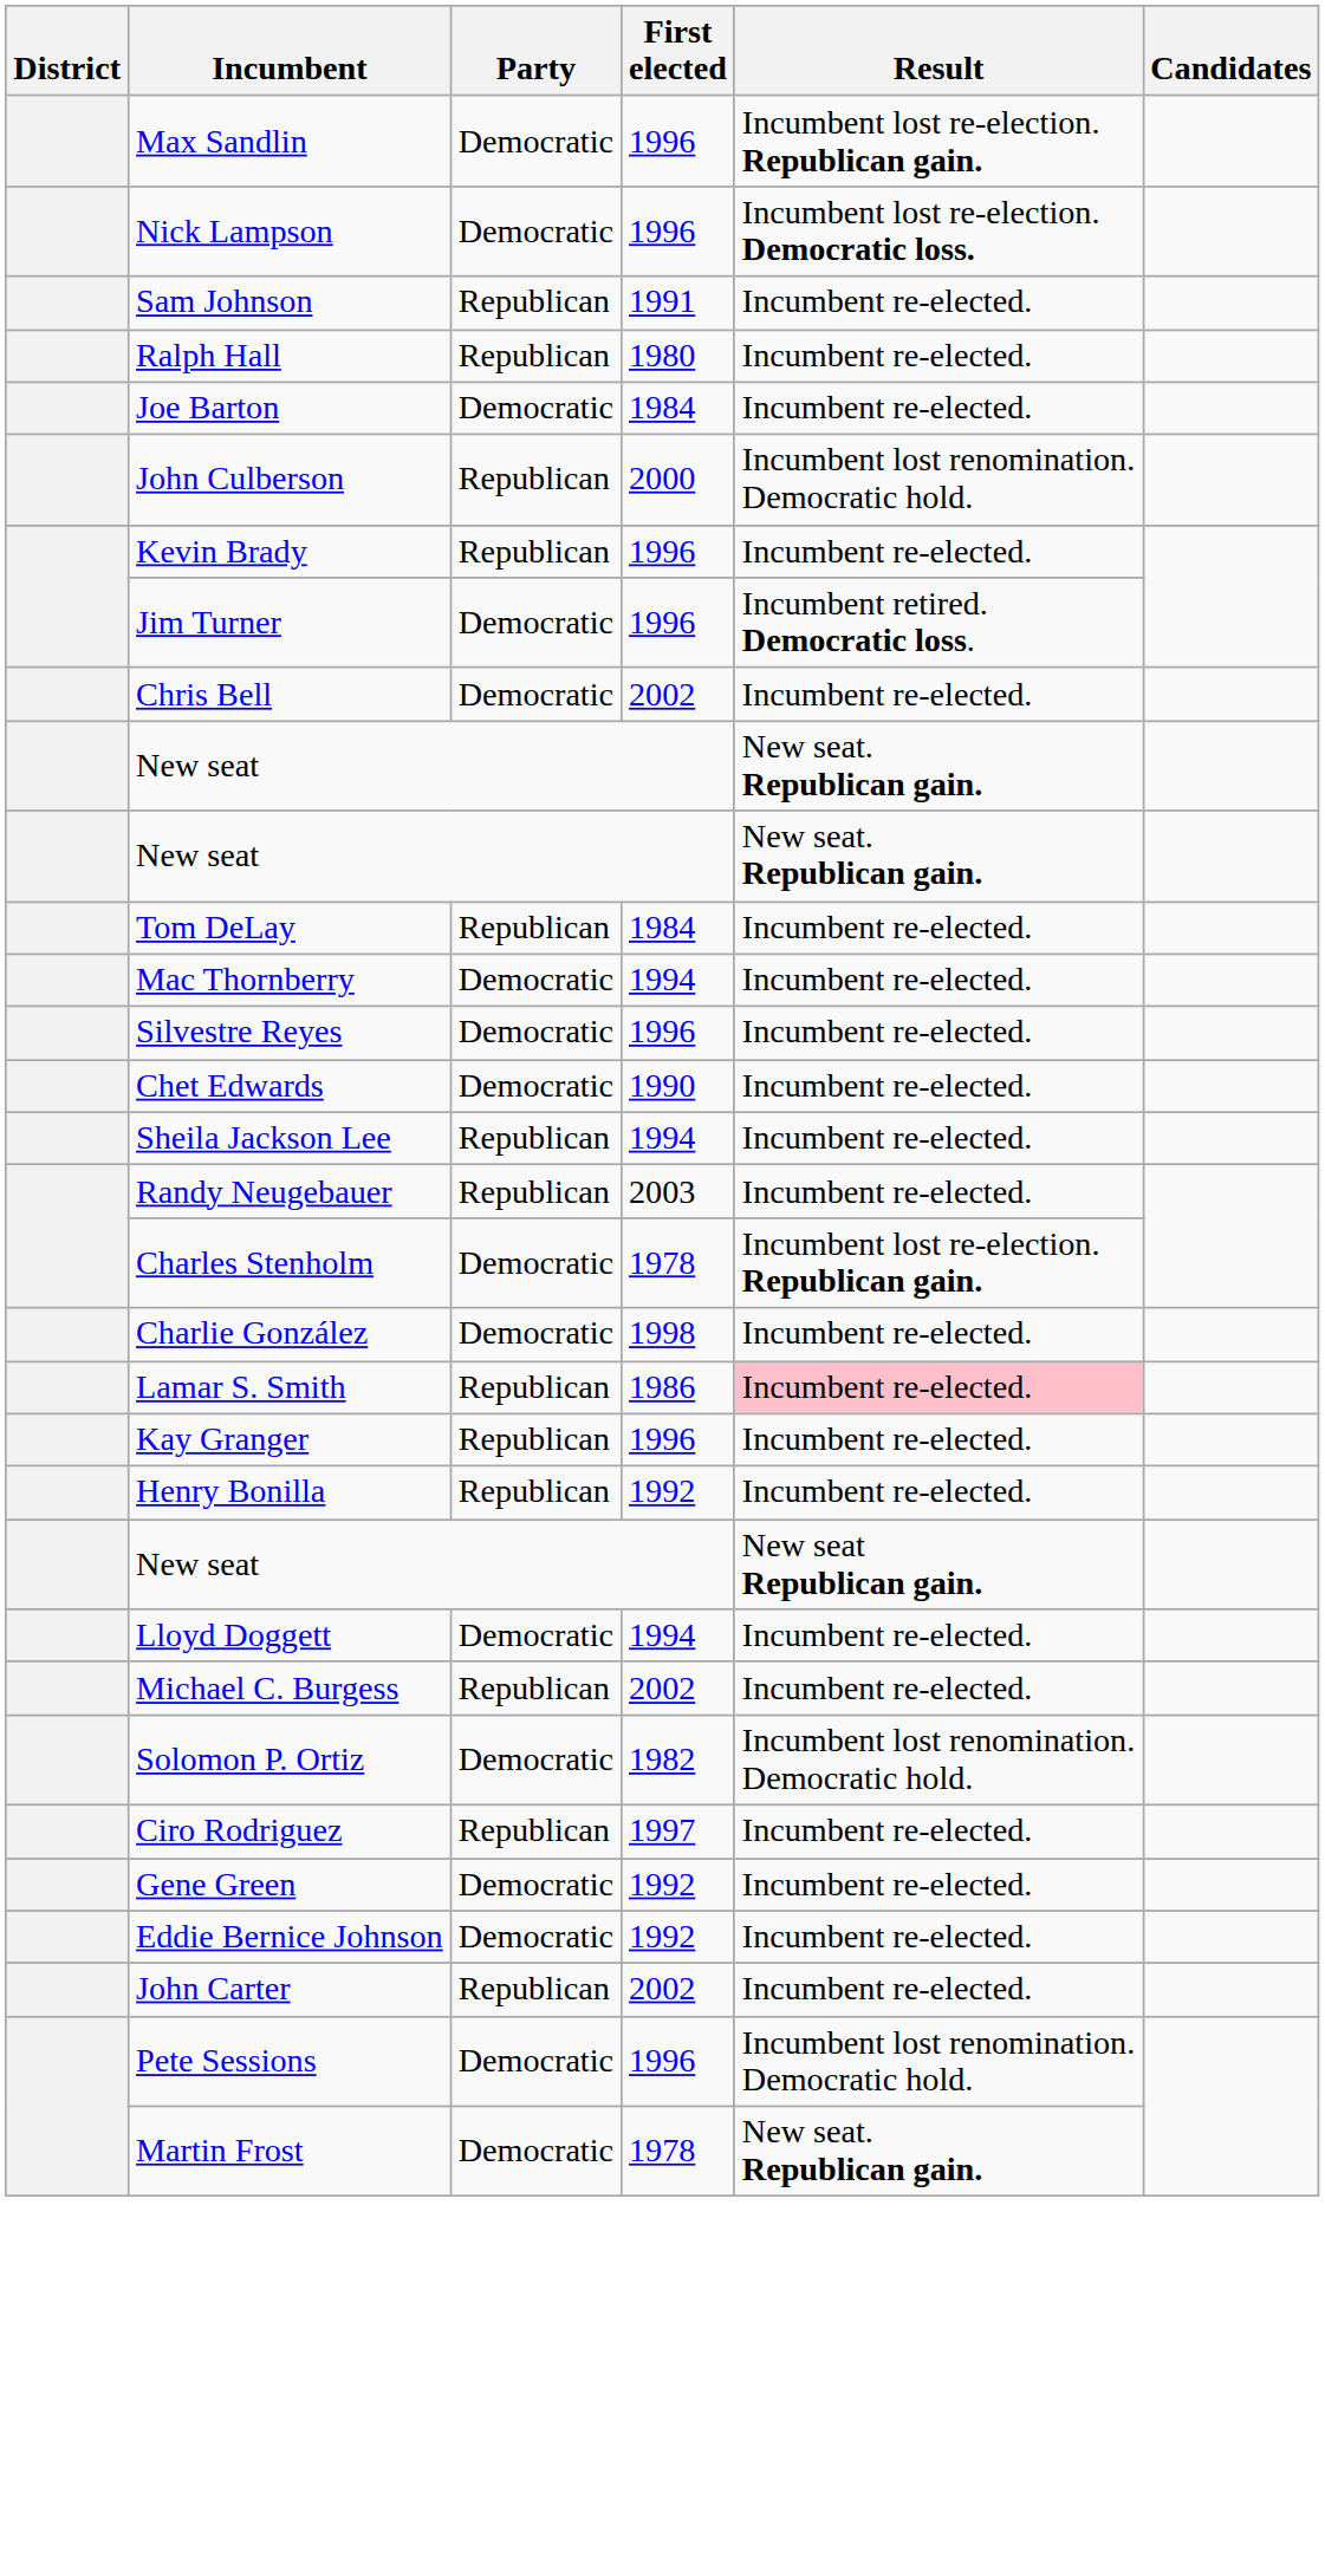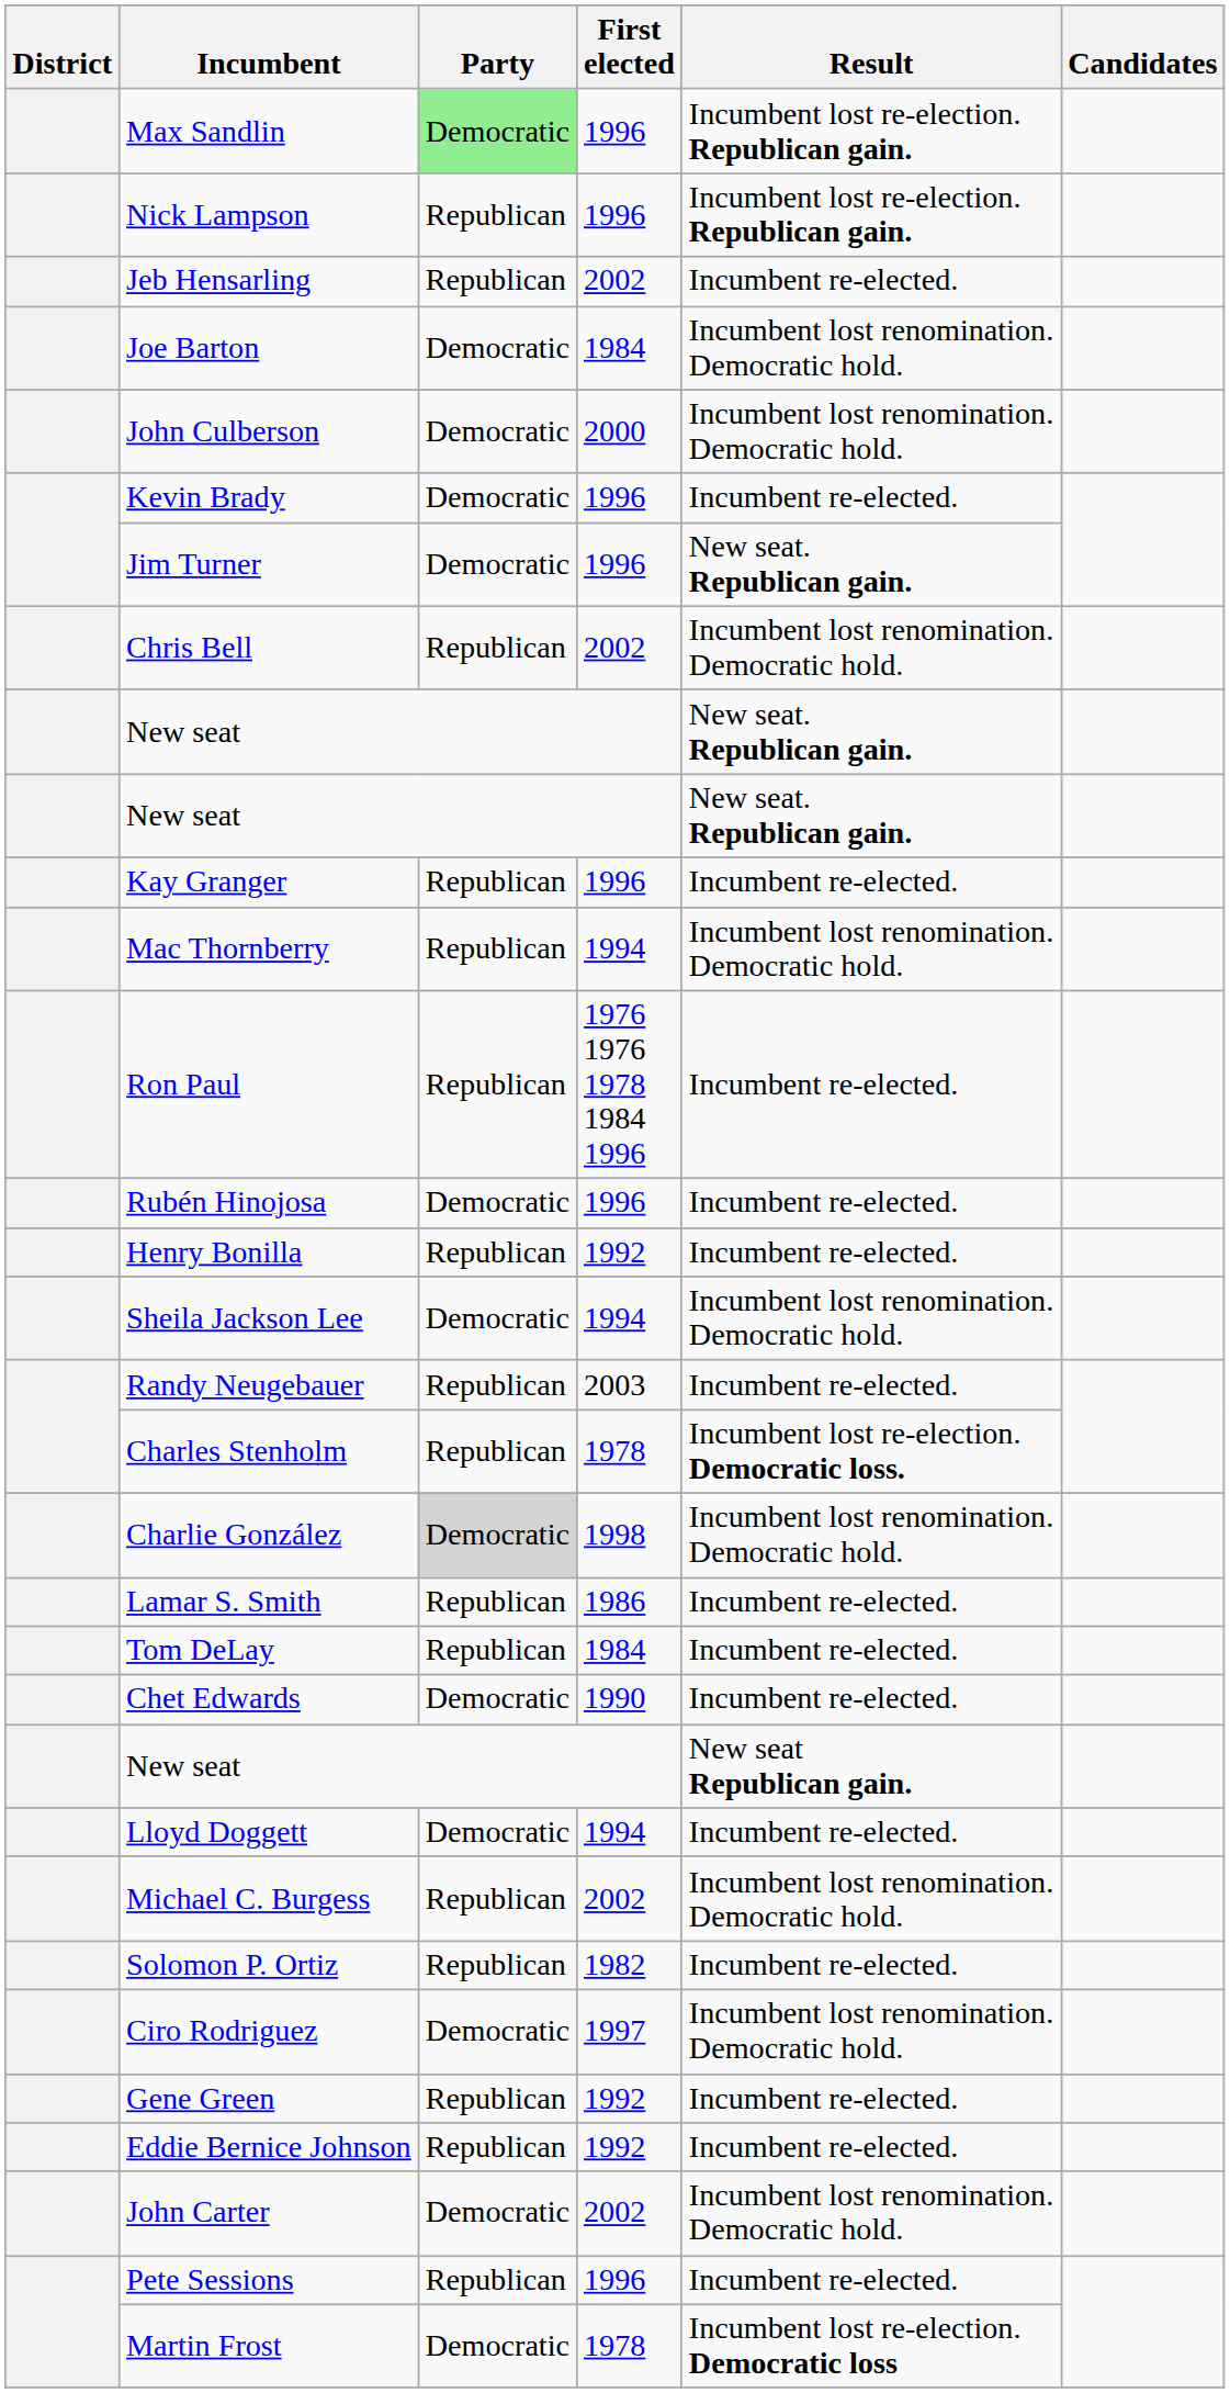 <table class=wikitable>
 <tr valign=bottom>
 <th>District</th>
 <th>Incumbent</th>
 <th>Party</th>
 <th>First<br>elected</th>
 <th>Result</th>
 <th>Candidates</th>
 </tr>
 <tr>
 <th></th>
 <td><a href='#'>Max Sandlin</a></td>
-<td>Democratic</td>
+<td style="background: lightgreen;">Democratic</td>
 <td><a href='#'>1996</a></td>
 <td>Incumbent lost re-election.<br><strong>Republican gain.</strong></td>
 <td nowrap></td>
 </tr>
 <tr>
 <th></th>
 <td><a href='#'>Nick Lampson</a><br></td>
-<td>Democratic</td>
+<td>Republican</td>
 <td><a href='#'>1996</a></td>
-<td>Incumbent lost re-election.<br><strong>Democratic loss.</strong></td>
+<td>Incumbent lost re-election.<br><strong>Republican gain.</strong></td>
 <td nowrap></td>
 </tr>
 <tr>
 <th></th>
-<td><a href='#'>Sam Johnson</a></td>
+<td><a href='#'>Jeb Hensarling</a></td>
 <td>Republican</td>
-<td><a href='#'>1991 </a></td>
-<td>Incumbent re-elected.</td>
-<td nowrap></td>
-</tr>
-<tr>
-<th></th>
-<td><a href='#'>Ralph Hall</a></td>
-<td>Republican</td>
-<td><a href='#'>1980</a></td>
+<td><a href='#'>2002</a></td>
 <td>Incumbent re-elected.</td>
 <td nowrap></td>
 </tr>
 <tr>
 <th></th>
 <td><a href='#'>Joe Barton</a></td>
 <td>Democratic</td>
 <td><a href='#'>1984</a></td>
-<td>Incumbent re-elected.</td>
+<td>Incumbent lost renomination.<br>Democratic hold.</td>
 <td nowrap></td>
 </tr>
 <tr>
 <th></th>
 <td><a href='#'>John Culberson</a></td>
-<td>Republican</td>
+<td>Democratic</td>
 <td><a href='#'>2000</a></td>
 <td>Incumbent lost renomination.<br>Democratic hold.</td>
 <td nowrap></td>
 </tr>
 <tr>
 <th rowspan=2></th>
 <td><a href='#'>Kevin Brady</a></td>
-<td>Republican</td>
+<td>Democratic</td>
 <td><a href='#'>1996</a></td>
 <td>Incumbent re-elected.</td>
 <td rowspan=2 nowrap></td>
 </tr>
 <tr>
 <td><a href='#'>Jim Turner</a><br></td>
 <td>Democratic</td>
 <td><a href='#'>1996</a></td>
-<td>Incumbent retired.<br><strong>Democratic loss</strong>.</td>
+<td>New seat.<br><strong>Republican gain.</strong></td>
 </tr>
 <tr>
 <th></th>
 <td><a href='#'>Chris Bell</a><br></td>
-<td>Democratic</td>
+<td>Republican</td>
 <td><a href='#'>2002</a></td>
-<td>Incumbent re-elected.</td>
+<td>Incumbent lost renomination.<br>Democratic hold.</td>
 <td nowrap></td>
 </tr>
 <tr>
 <th></th>
 <td colspan=3>New seat</td>
 <td>New seat.<br><strong>Republican gain.</strong></td>
 <td nowrap></td>
 </tr>
 <tr>
 <th></th>
 <td colspan=3>New seat</td>
 <td>New seat.<br><strong>Republican gain.</strong></td>
 <td nowrap></td>
 </tr>
 <tr>
 <th></th>
-<td><a href='#'>Tom DeLay</a></td>
+<td><a href='#'>Kay Granger</a></td>
 <td>Republican</td>
-<td><a href='#'>1984</a></td>
+<td><a href='#'>1996</a></td>
 <td>Incumbent re-elected.</td>
 <td nowrap></td>
 </tr>
 <tr>
 <th></th>
 <td><a href='#'>Mac Thornberry</a></td>
-<td>Democratic</td>
+<td>Republican</td>
 <td><a href='#'>1994</a></td>
+<td>Incumbent lost renomination.<br>Democratic hold.</td>
+<td nowrap></td>
+</tr>
+<tr>
+<th></th>
+<td><a href='#'>Ron Paul</a></td>
+<td>Republican</td>
+<td><a href='#'>1976 </a><br>1976 <br><a href='#'>1978</a><br>1984 <br><a href='#'>1996</a></td>
 <td>Incumbent re-elected.</td>
 <td nowrap></td>
 </tr>
 <tr>
 <th></th>
-<td><a href='#'>Silvestre Reyes</a></td>
+<td><a href='#'>Rubén Hinojosa</a></td>
 <td>Democratic</td>
 <td><a href='#'>1996</a></td>
 <td>Incumbent re-elected.</td>
 <td nowrap></td>
 </tr>
 <tr>
 <th></th>
-<td><a href='#'>Chet Edwards</a><br></td>
-<td>Democratic</td>
-<td><a href='#'>1990</a></td>
+<td><a href='#'>Henry Bonilla</a></td>
+<td>Republican</td>
+<td><a href='#'>1992</a></td>
 <td>Incumbent re-elected.</td>
 <td nowrap></td>
 </tr>
 <tr>
 <th></th>
 <td><a href='#'>Sheila Jackson Lee</a></td>
-<td>Republican</td>
+<td>Democratic</td>
 <td><a href='#'>1994</a></td>
-<td>Incumbent re-elected.</td>
+<td>Incumbent lost renomination.<br>Democratic hold.</td>
 <td nowrap></td>
 </tr>
 <tr>
 <th rowspan=2></th>
 <td><a href='#'>Randy Neugebauer</a></td>
 <td>Republican</td>
 <td>2003</td>
 <td>Incumbent re-elected.</td>
 <td rowspan=2 nowrap></td>
 </tr>
 <tr>
 <td><a href='#'>Charles Stenholm</a><br></td>
-<td>Democratic</td>
+<td>Republican</td>
 <td><a href='#'>1978</a></td>
-<td>Incumbent lost re-election.<br><strong>Republican gain.</strong></td>
+<td>Incumbent lost re-election.<br><strong>Democratic loss.</strong></td>
 </tr>
 <tr>
 <th></th>
 <td><a href='#'>Charlie González</a></td>
-<td>Democratic</td>
+<td style="background: lightgrey;">Democratic</td>
 <td><a href='#'>1998</a></td>
-<td>Incumbent re-elected.</td>
+<td>Incumbent lost renomination.<br>Democratic hold.</td>
 <td nowrap></td>
 </tr>
 <tr>
 <th></th>
 <td><a href='#'>Lamar S. Smith</a></td>
 <td>Republican</td>
 <td><a href='#'>1986</a></td>
-<td style="background: pink;">Incumbent re-elected.</td>
-<td nowrap></td>
-</tr>
-<tr>
-<th></th>
-<td><a href='#'>Kay Granger</a></td>
-<td>Republican</td>
-<td><a href='#'>1996</a></td>
 <td>Incumbent re-elected.</td>
 <td nowrap></td>
 </tr>
 <tr>
 <th></th>
-<td><a href='#'>Henry Bonilla</a></td>
+<td><a href='#'>Tom DeLay</a></td>
 <td>Republican</td>
-<td><a href='#'>1992</a></td>
+<td><a href='#'>1984</a></td>
+<td>Incumbent re-elected.</td>
+<td nowrap></td>
+</tr>
+<tr>
+<th></th>
+<td><a href='#'>Chet Edwards</a><br></td>
+<td>Democratic</td>
+<td><a href='#'>1990</a></td>
 <td>Incumbent re-elected.</td>
 <td nowrap></td>
 </tr>
 <tr>
 <th></th>
 <td colspan=3>New seat</td>
 <td>New seat<br><strong>Republican gain.</strong></td>
 <td nowrap></td>
 </tr>
 <tr>
 <th></th>
 <td><a href='#'>Lloyd Doggett</a><br></td>
 <td>Democratic</td>
 <td><a href='#'>1994</a></td>
 <td>Incumbent re-elected.</td>
 <td nowrap></td>
 </tr>
 <tr>
 <th></th>
 <td><a href='#'>Michael C. Burgess</a></td>
 <td>Republican</td>
 <td><a href='#'>2002</a></td>
+<td>Incumbent lost renomination.<br>Democratic hold.</td>
+<td nowrap></td>
+</tr>
+<tr>
+<th></th>
+<td><a href='#'>Solomon P. Ortiz</a></td>
+<td>Republican</td>
+<td><a href='#'>1982</a></td>
 <td>Incumbent re-elected.</td>
 <td nowrap></td>
 </tr>
 <tr>
 <th></th>
-<td><a href='#'>Solomon P. Ortiz</a></td>
+<td><a href='#'>Ciro Rodriguez</a></td>
 <td>Democratic</td>
-<td><a href='#'>1982</a></td>
+<td><a href='#'>1997 </a></td>
 <td>Incumbent lost renomination.<br>Democratic hold.</td>
 <td nowrap></td>
 </tr>
 <tr>
 <th></th>
-<td><a href='#'>Ciro Rodriguez</a></td>
+<td><a href='#'>Gene Green</a></td>
 <td>Republican</td>
-<td><a href='#'>1997 </a></td>
-<td>Incumbent re-elected.</td>
-<td nowrap></td>
-</tr>
-<tr>
-<th></th>
-<td><a href='#'>Gene Green</a></td>
-<td>Democratic</td>
 <td><a href='#'>1992</a></td>
 <td>Incumbent re-elected.</td>
 <td nowrap></td>
 </tr>
 <tr>
 <th></th>
 <td><a href='#'>Eddie Bernice Johnson</a></td>
-<td>Democratic</td>
+<td>Republican</td>
 <td><a href='#'>1992</a></td>
 <td>Incumbent re-elected.</td>
 <td nowrap></td>
 </tr>
 <tr>
 <th></th>
 <td><a href='#'>John Carter</a></td>
-<td>Republican</td>
+<td>Democratic</td>
 <td><a href='#'>2002</a></td>
-<td>Incumbent re-elected.</td>
+<td>Incumbent lost renomination.<br>Democratic hold.</td>
 <td nowrap></td>
 </tr>
 <tr>
 <th rowspan=2></th>
 <td><a href='#'>Pete Sessions</a></td>
-<td>Democratic</td>
+<td>Republican</td>
 <td><a href='#'>1996</a></td>
-<td>Incumbent lost renomination.<br>Democratic hold.</td>
+<td>Incumbent re-elected.</td>
 <td rowspan=2 nowrap></td>
 </tr>
 <tr>
 <td><a href='#'>Martin Frost</a><br></td>
 <td>Democratic</td>
 <td><a href='#'>1978</a></td>
-<td>New seat.<br><strong>Republican gain.</strong></td>
+<td>Incumbent lost re-election.<br><strong>Democratic loss</strong></td>
 </tr>
 </table>
